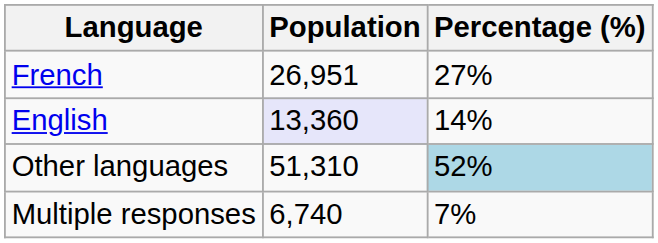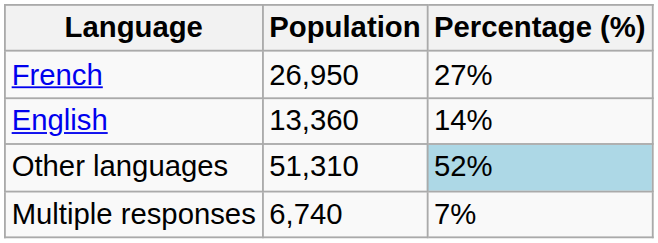 <table class="wikitable">
 <tr>
 <th>Language</th>
 <th>Population</th>
 <th>Percentage (%)</th>
 </tr>
 <tr>
 <td><a href='#'>French</a></td>
-<td>26,951</td>
+<td>26,950</td>
 <td>27%</td>
 </tr>
 <tr>
 <td><a href='#'>English</a></td>
-<td style="background: lavender;">13,360</td>
+<td>13,360</td>
 <td>14%</td>
 </tr>
 <tr>
 <td>Other languages</td>
 <td>51,310</td>
 <td style="background: lightblue;">52%</td>
 </tr>
 <tr>
 <td>Multiple responses</td>
 <td>6,740</td>
 <td>7%</td>
 </tr>
 </table>
